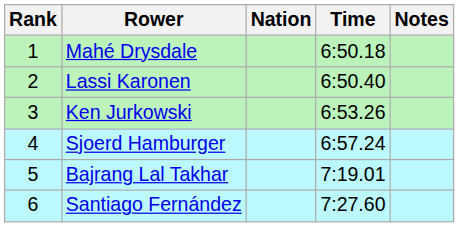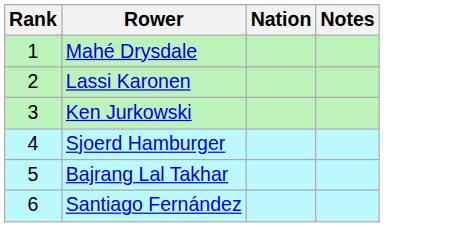 <table class="wikitable sortable" style="text-align:center">
 <tr>
 <th>Rank</th>
 <th>Rower</th>
 <th>Nation</th>
-<th>Time</th>
 <th>Notes</th>
 </tr>
 <tr bgcolor=bbf3bb>
 <td>1</td>
 <td align=left><a href='#'>Mahé Drysdale</a></td>
 <td align=left></td>
-<td>6:50.18</td>
 <td></td>
 </tr>
 <tr bgcolor=bbf3bb>
 <td>2</td>
 <td align=left><a href='#'>Lassi Karonen</a></td>
 <td align=left></td>
-<td>6:50.40</td>
 <td></td>
 </tr>
 <tr bgcolor=bbf3bb>
 <td>3</td>
 <td align=left><a href='#'>Ken Jurkowski</a></td>
 <td align=left></td>
-<td>6:53.26</td>
 <td></td>
 </tr>
 <tr bgcolor=bbf9ff>
 <td>4</td>
 <td align=left><a href='#'>Sjoerd Hamburger</a></td>
 <td align=left></td>
-<td>6:57.24</td>
 <td></td>
 </tr>
 <tr bgcolor=bbf9ff>
 <td>5</td>
 <td align=left><a href='#'>Bajrang Lal Takhar</a></td>
 <td align=left></td>
-<td>7:19.01</td>
 <td></td>
 </tr>
 <tr bgcolor=bbf9ff>
 <td>6</td>
 <td align=left><a href='#'>Santiago Fernández</a></td>
 <td align=left></td>
-<td>7:27.60</td>
 <td></td>
 </tr>
 </table>
